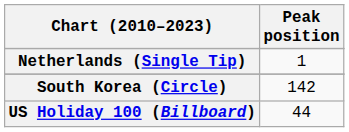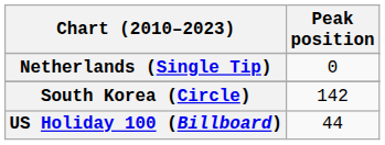 <table class="wikitable sortable plainrowheaders" style="text-align:center">
 <tr>
 <th>Chart (2010–2023)</th>
 <th>Peak<br>position</th>
 </tr>
 <tr>
 </tr>
 <tr>
 <th scope="row">Netherlands (<a href='#'>Single Tip</a>)</th>
-<td>1</td>
+<td>0</td>
 </tr>
 <tr>
 </tr>
 <tr>
 <th scope="row">South Korea (<a href='#'>Circle</a>)</th>
 <td>142</td>
 </tr>
 <tr>
 <th scope="row">US <a href='#'>Holiday 100</a> (<em><a href='#'>Billboard</a></em>)</th>
 <td>44</td>
 </tr>
 </table>
